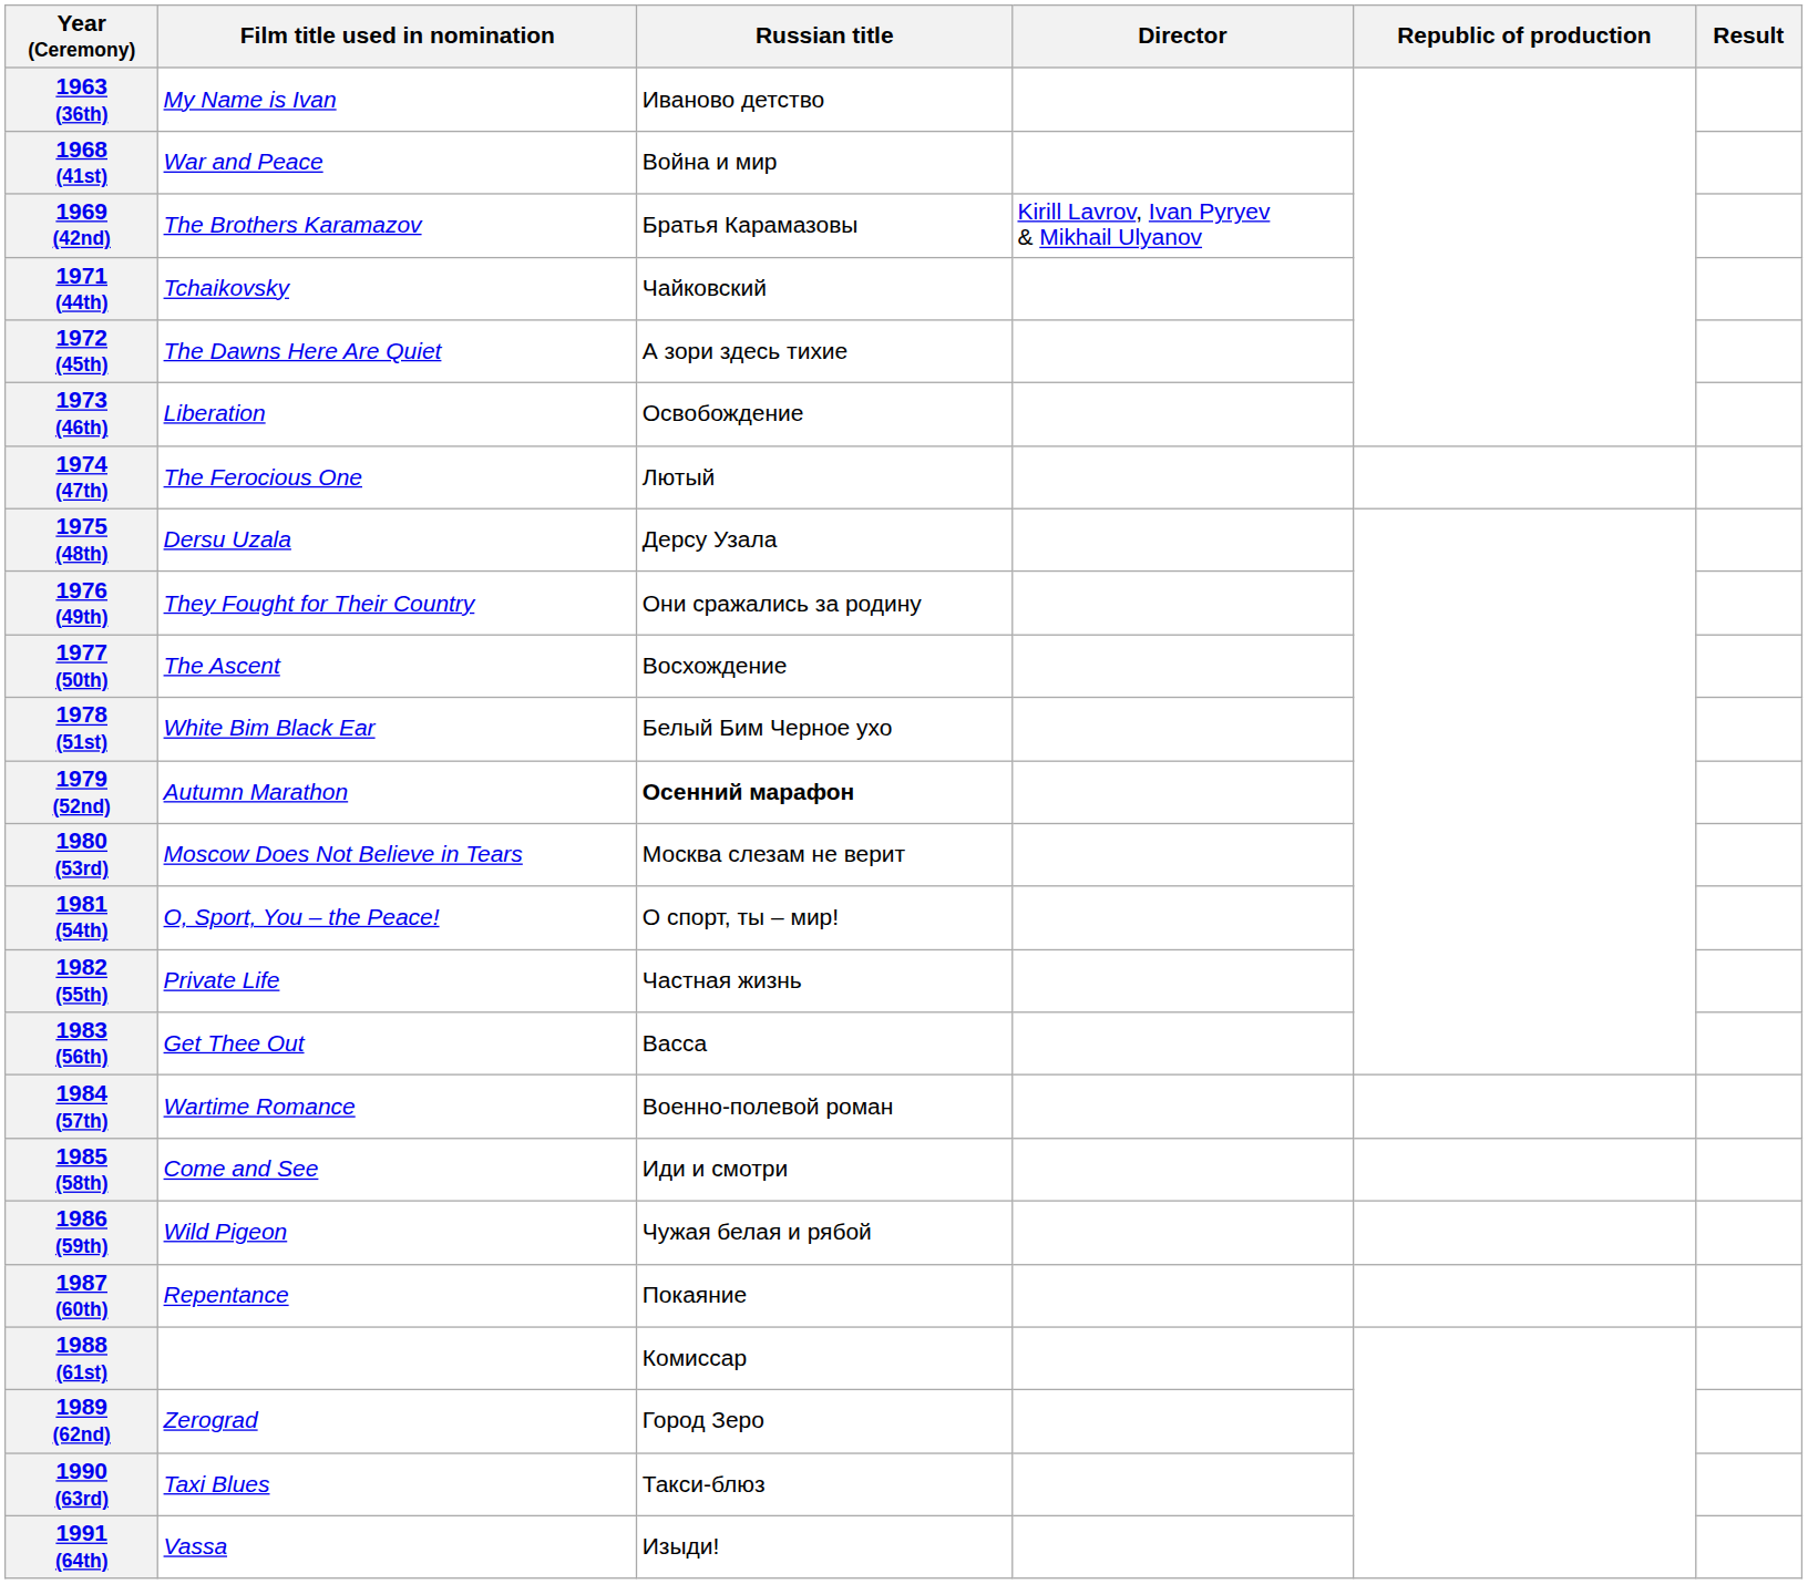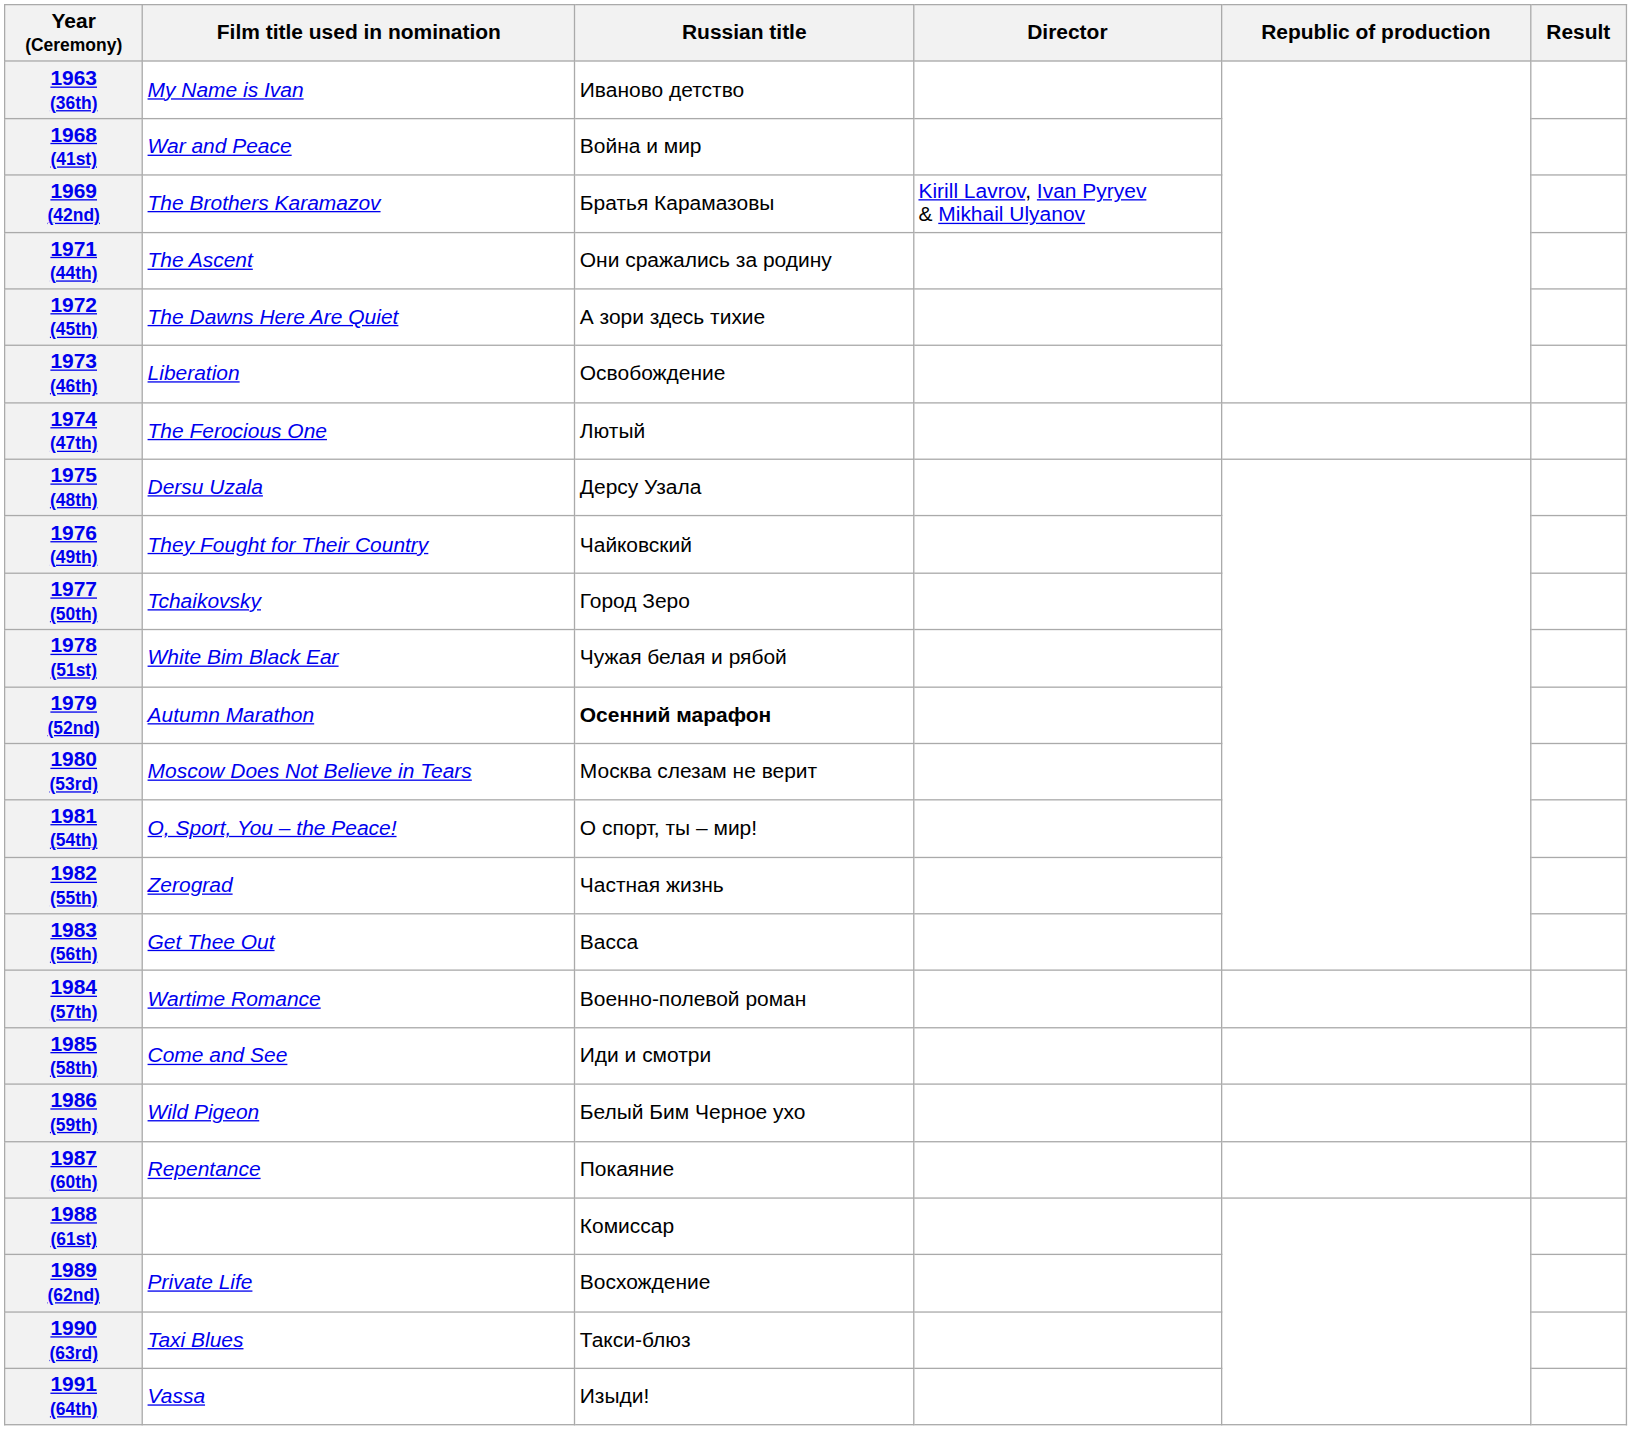 <table class="wikitable sortable" width="98%" style="background:#ffffff;">
 <tr>
 <th>Year<br><small>(Ceremony)</small></th>
 <th>Film title used in nomination</th>
 <th>Russian title</th>
 <th>Director</th>
 <th>Republic of production</th>
 <th>Result</th>
 </tr>
 <tr>
 <th align="center"><a href='#'>1963</a><br><small><a href='#'>(36th)</a></small></th>
 <td><em><a href='#'>My Name is Ivan</a></em></td>
 <td>Иваново детство</td>
 <td></td>
 <td rowspan="6"></td>
 <td></td>
 </tr>
 <tr>
 <th align="center"><a href='#'>1968</a><br><small><a href='#'>(41st)</a></small></th>
 <td><em><a href='#'>War and Peace</a></em></td>
 <td>Война и мир</td>
 <td></td>
 <td></td>
 </tr>
 <tr>
 <th align="center"><a href='#'>1969</a><br><small><a href='#'>(42nd)</a></small></th>
 <td><em><a href='#'>The Brothers Karamazov</a></em></td>
 <td>Братья Карамазовы</td>
 <td><a href='#'>Kirill Lavrov</a>, <a href='#'>Ivan Pyryev</a> <br>& <a href='#'>Mikhail Ulyanov</a></td>
 <td></td>
 </tr>
 <tr>
 <th align="center"><a href='#'>1971</a><br><small><a href='#'>(44th)</a></small></th>
-<td><em><a href='#'>Tchaikovsky</a></em></td>
-<td>Чайкoвский</td>
+<td><em><a href='#'>The Ascent</a></em></td>
+<td>Они сражались за родину</td>
 <td></td>
 <td></td>
 </tr>
 <tr>
 <th align="center"><a href='#'>1972</a><br><small><a href='#'>(45th)</a></small></th>
 <td><em><a href='#'>The Dawns Here Are Quiet</a></em></td>
 <td>А зори здесь тихие</td>
 <td></td>
 <td></td>
 </tr>
 <tr>
 <th align="center"><a href='#'>1973</a><br><small><a href='#'>(46th)</a></small></th>
 <td><em><a href='#'>Liberation</a></em></td>
 <td>Освобождение</td>
 <td></td>
 <td></td>
 </tr>
 <tr>
 <th align="center"><a href='#'>1974</a><br><small><a href='#'>(47th)</a></small></th>
 <td><em><a href='#'>The Ferocious One</a></em></td>
 <td>Лютый</td>
 <td></td>
 <td><br></td>
 <td></td>
 </tr>
 <tr>
 <th align="center"><a href='#'>1975</a><br><small><a href='#'>(48th)</a></small></th>
 <td><em><a href='#'>Dersu Uzala</a></em></td>
 <td>Дерсу Узала</td>
 <td></td>
 <td rowspan="9"></td>
 <td></td>
 </tr>
 <tr>
 <th align="center"><a href='#'>1976</a><br><small><a href='#'>(49th)</a></small></th>
 <td><em><a href='#'>They Fought for Their Country</a></em></td>
-<td>Они сражались за родину</td>
+<td>Чайкoвский</td>
 <td></td>
 <td></td>
 </tr>
 <tr>
 <th align="center"><a href='#'>1977</a><br><small><a href='#'>(50th)</a></small></th>
-<td><em><a href='#'>The Ascent</a></em></td>
-<td>Восхождение</td>
+<td><em><a href='#'>Tchaikovsky</a></em></td>
+<td>Город Зеро</td>
 <td></td>
 <td></td>
 </tr>
 <tr>
 <th align="center"><a href='#'>1978</a><br><small><a href='#'>(51st)</a></small></th>
 <td><em><a href='#'>White Bim Black Ear</a></em></td>
-<td>Белый Бим Черное ухо</td>
+<td>Чужая белая и рябой</td>
 <td></td>
 <td></td>
 </tr>
 <tr>
 <th align="center"><a href='#'>1979</a><br><small><a href='#'>(52nd)</a></small></th>
 <td><em><a href='#'>Autumn Marathon</a></em></td>
 <td><strong>Осенний марафон</strong></td>
 <td></td>
 <td></td>
 </tr>
 <tr>
 <th align="center"><a href='#'>1980</a><br><small><a href='#'>(53rd)</a></small></th>
 <td><em><a href='#'>Moscow Does Not Believe in Tears</a></em></td>
 <td>Москва слезам не верит</td>
 <td></td>
 <td></td>
 </tr>
 <tr>
 <th align="center"><a href='#'>1981</a><br><small><a href='#'>(54th)</a></small></th>
 <td><em><a href='#'>O, Sport, You – the Peace!</a></em></td>
 <td>О спорт, ты – мир!</td>
 <td></td>
 <td></td>
 </tr>
 <tr>
 <th align="center"><a href='#'>1982</a><br><small><a href='#'>(55th)</a></small></th>
-<td><em><a href='#'>Private Life</a></em></td>
+<td><em><a href='#'>Zerograd</a></em></td>
 <td>Частная жизнь</td>
 <td></td>
 <td></td>
 </tr>
 <tr>
 <th align="center"><a href='#'>1983</a><br><small><a href='#'>(56th)</a></small></th>
 <td><em><a href='#'>Get Thee Out</a></em></td>
 <td>Васса</td>
 <td></td>
 <td></td>
 </tr>
 <tr>
 <th align="center"><a href='#'>1984</a><br><small><a href='#'>(57th)</a></small></th>
 <td><em><a href='#'>Wartime Romance</a></em></td>
 <td>Военно-полевой роман</td>
 <td></td>
 <td></td>
 <td></td>
 </tr>
 <tr>
 <th align="center"><a href='#'>1985</a><br><small><a href='#'>(58th)</a></small></th>
 <td><em><a href='#'>Come and See</a></em></td>
 <td>Иди и смотри</td>
 <td></td>
 <td> <br></td>
 <td></td>
 </tr>
 <tr>
 <th align="center"><a href='#'>1986</a><br><small><a href='#'>(59th)</a></small></th>
 <td><em><a href='#'>Wild Pigeon</a></em></td>
-<td>Чужая белая и рябой</td>
+<td>Белый Бим Черное ухо</td>
 <td></td>
 <td></td>
 <td></td>
 </tr>
 <tr>
 <th align="center"><a href='#'>1987</a><br><small><a href='#'>(60th)</a></small></th>
 <td><em><a href='#'>Repentance</a></em></td>
 <td>Покаяние</td>
 <td></td>
 <td></td>
 <td></td>
 </tr>
 <tr>
 <th align="center"><a href='#'>1988</a><br><small><a href='#'>(61st)</a></small></th>
 <td></td>
 <td>Комиссар</td>
 <td></td>
 <td rowspan="4"></td>
 <td></td>
 </tr>
 <tr>
 <th align="center"><a href='#'>1989</a><br><small><a href='#'>(62nd)</a></small></th>
-<td><em><a href='#'>Zerograd</a></em></td>
-<td>Город Зеро</td>
+<td><em><a href='#'>Private Life</a></em></td>
+<td>Восхождение</td>
 <td></td>
 <td></td>
 </tr>
 <tr>
 <th align="center"><a href='#'>1990</a><br><small><a href='#'>(63rd)</a></small></th>
 <td><em><a href='#'>Taxi Blues</a></em></td>
 <td>Такси-блюз</td>
 <td></td>
 <td></td>
 </tr>
 <tr>
 <th align="center"><a href='#'>1991</a><br><small><a href='#'>(64th)</a></small></th>
 <td><em><a href='#'>Vassa</a></em></td>
 <td>Изыди!</td>
 <td></td>
 <td></td>
 </tr>
 </table>
